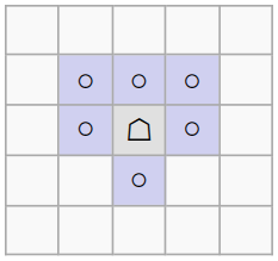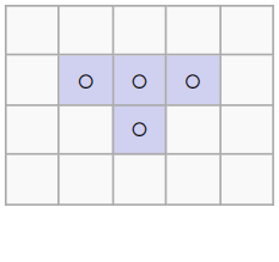 <table border="1" class="wikitable">
 <tr align=center>
 <td width="20"> </td>
 <td width="20"> </td>
 <td width="20"> </td>
 <td width="20"> </td>
 <td width="20"> </td>
 </tr>
 <tr align=center>
 <td> </td>
 <td style="background:#d0d0f0;">○</td>
 <td style="background:#d0d0f0;">○</td>
-<td style="background:#d0d0f0;">○</td>
-<td> </td>
-</tr>
-<tr align=center>
-<td> </td>
-<td style="background:#d0d0f0;">○</td>
-<td style="background:#e0e0e0;">☖</td>
 <td style="background:#d0d0f0;">○</td>
 <td> </td>
 </tr>
 <tr align=center>
 <td> </td>
 <td> </td>
 <td style="background:#d0d0f0;">○</td>
 <td> </td>
 <td> </td>
 </tr>
 <tr align=center>
 <td> </td>
 <td> </td>
 <td> </td>
 <td> </td>
 <td> </td>
 </tr>
 </table>
